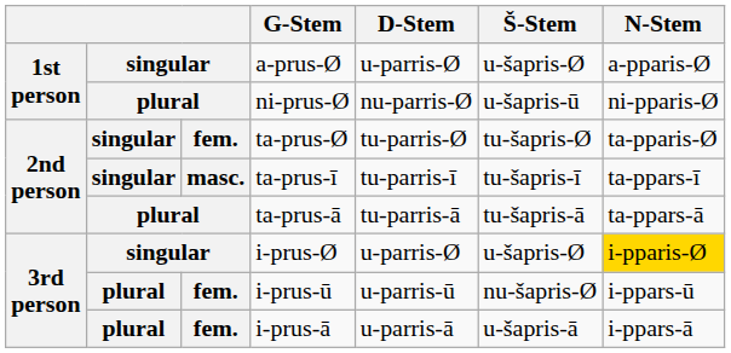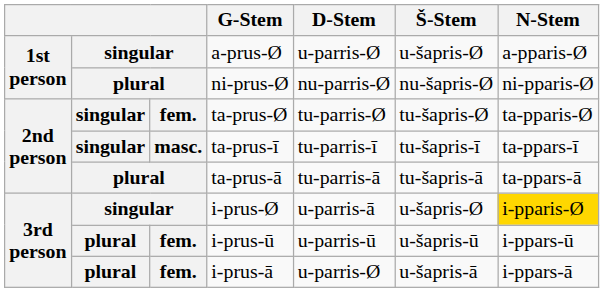 <table class="wikitable">
 <tr>
 <th colspan="3"></th>
 <th>G-Stem</th>
 <th>D-Stem</th>
 <th>Š-Stem</th>
 <th>N-Stem</th>
 </tr>
 <tr>
 <th rowspan="2">1st<br>person</th>
 <th colspan="2">singular</th>
 <td>a-prus-Ø</td>
 <td>u-parris-Ø</td>
 <td>u-šapris-Ø</td>
 <td>a-pparis-Ø</td>
 </tr>
 <tr>
 <th colspan="2">plural</th>
 <td>ni-prus-Ø</td>
 <td>nu-parris-Ø</td>
-<td>u-šapris-ū</td>
+<td>nu-šapris-Ø</td>
 <td>ni-pparis-Ø</td>
 </tr>
 <tr>
 <th rowspan="3">2nd<br>person</th>
 <th>singular</th>
 <th>fem.</th>
 <td>ta-prus-Ø</td>
 <td>tu-parris-Ø</td>
 <td>tu-šapris-Ø</td>
 <td>ta-pparis-Ø</td>
 </tr>
 <tr>
 <th>singular</th>
 <th>masc.</th>
 <td>ta-prus-ī</td>
 <td>tu-parris-ī</td>
 <td>tu-šapris-ī</td>
 <td>ta-ppars-ī</td>
 </tr>
 <tr>
 <th colspan="2">plural</th>
 <td>ta-prus-ā</td>
 <td>tu-parris-ā</td>
 <td>tu-šapris-ā</td>
 <td>ta-ppars-ā</td>
 </tr>
 <tr>
 <th rowspan="3">3rd<br>person</th>
 <th colspan="2">singular</th>
 <td>i-prus-Ø</td>
-<td>u-parris-Ø</td>
+<td>u-parris-ā</td>
 <td>u-šapris-Ø</td>
 <td style="background: gold;">i-pparis-Ø</td>
 </tr>
 <tr>
 <th>plural</th>
 <th>fem.</th>
 <td>i-prus-ū</td>
 <td>u-parris-ū</td>
-<td>nu-šapris-Ø</td>
+<td>u-šapris-ū</td>
 <td>i-ppars-ū</td>
 </tr>
 <tr>
 <th>plural</th>
 <th>fem.</th>
 <td>i-prus-ā</td>
-<td>u-parris-ā</td>
+<td>u-parris-Ø</td>
 <td>u-šapris-ā</td>
 <td>i-ppars-ā</td>
 </tr>
 </table>
